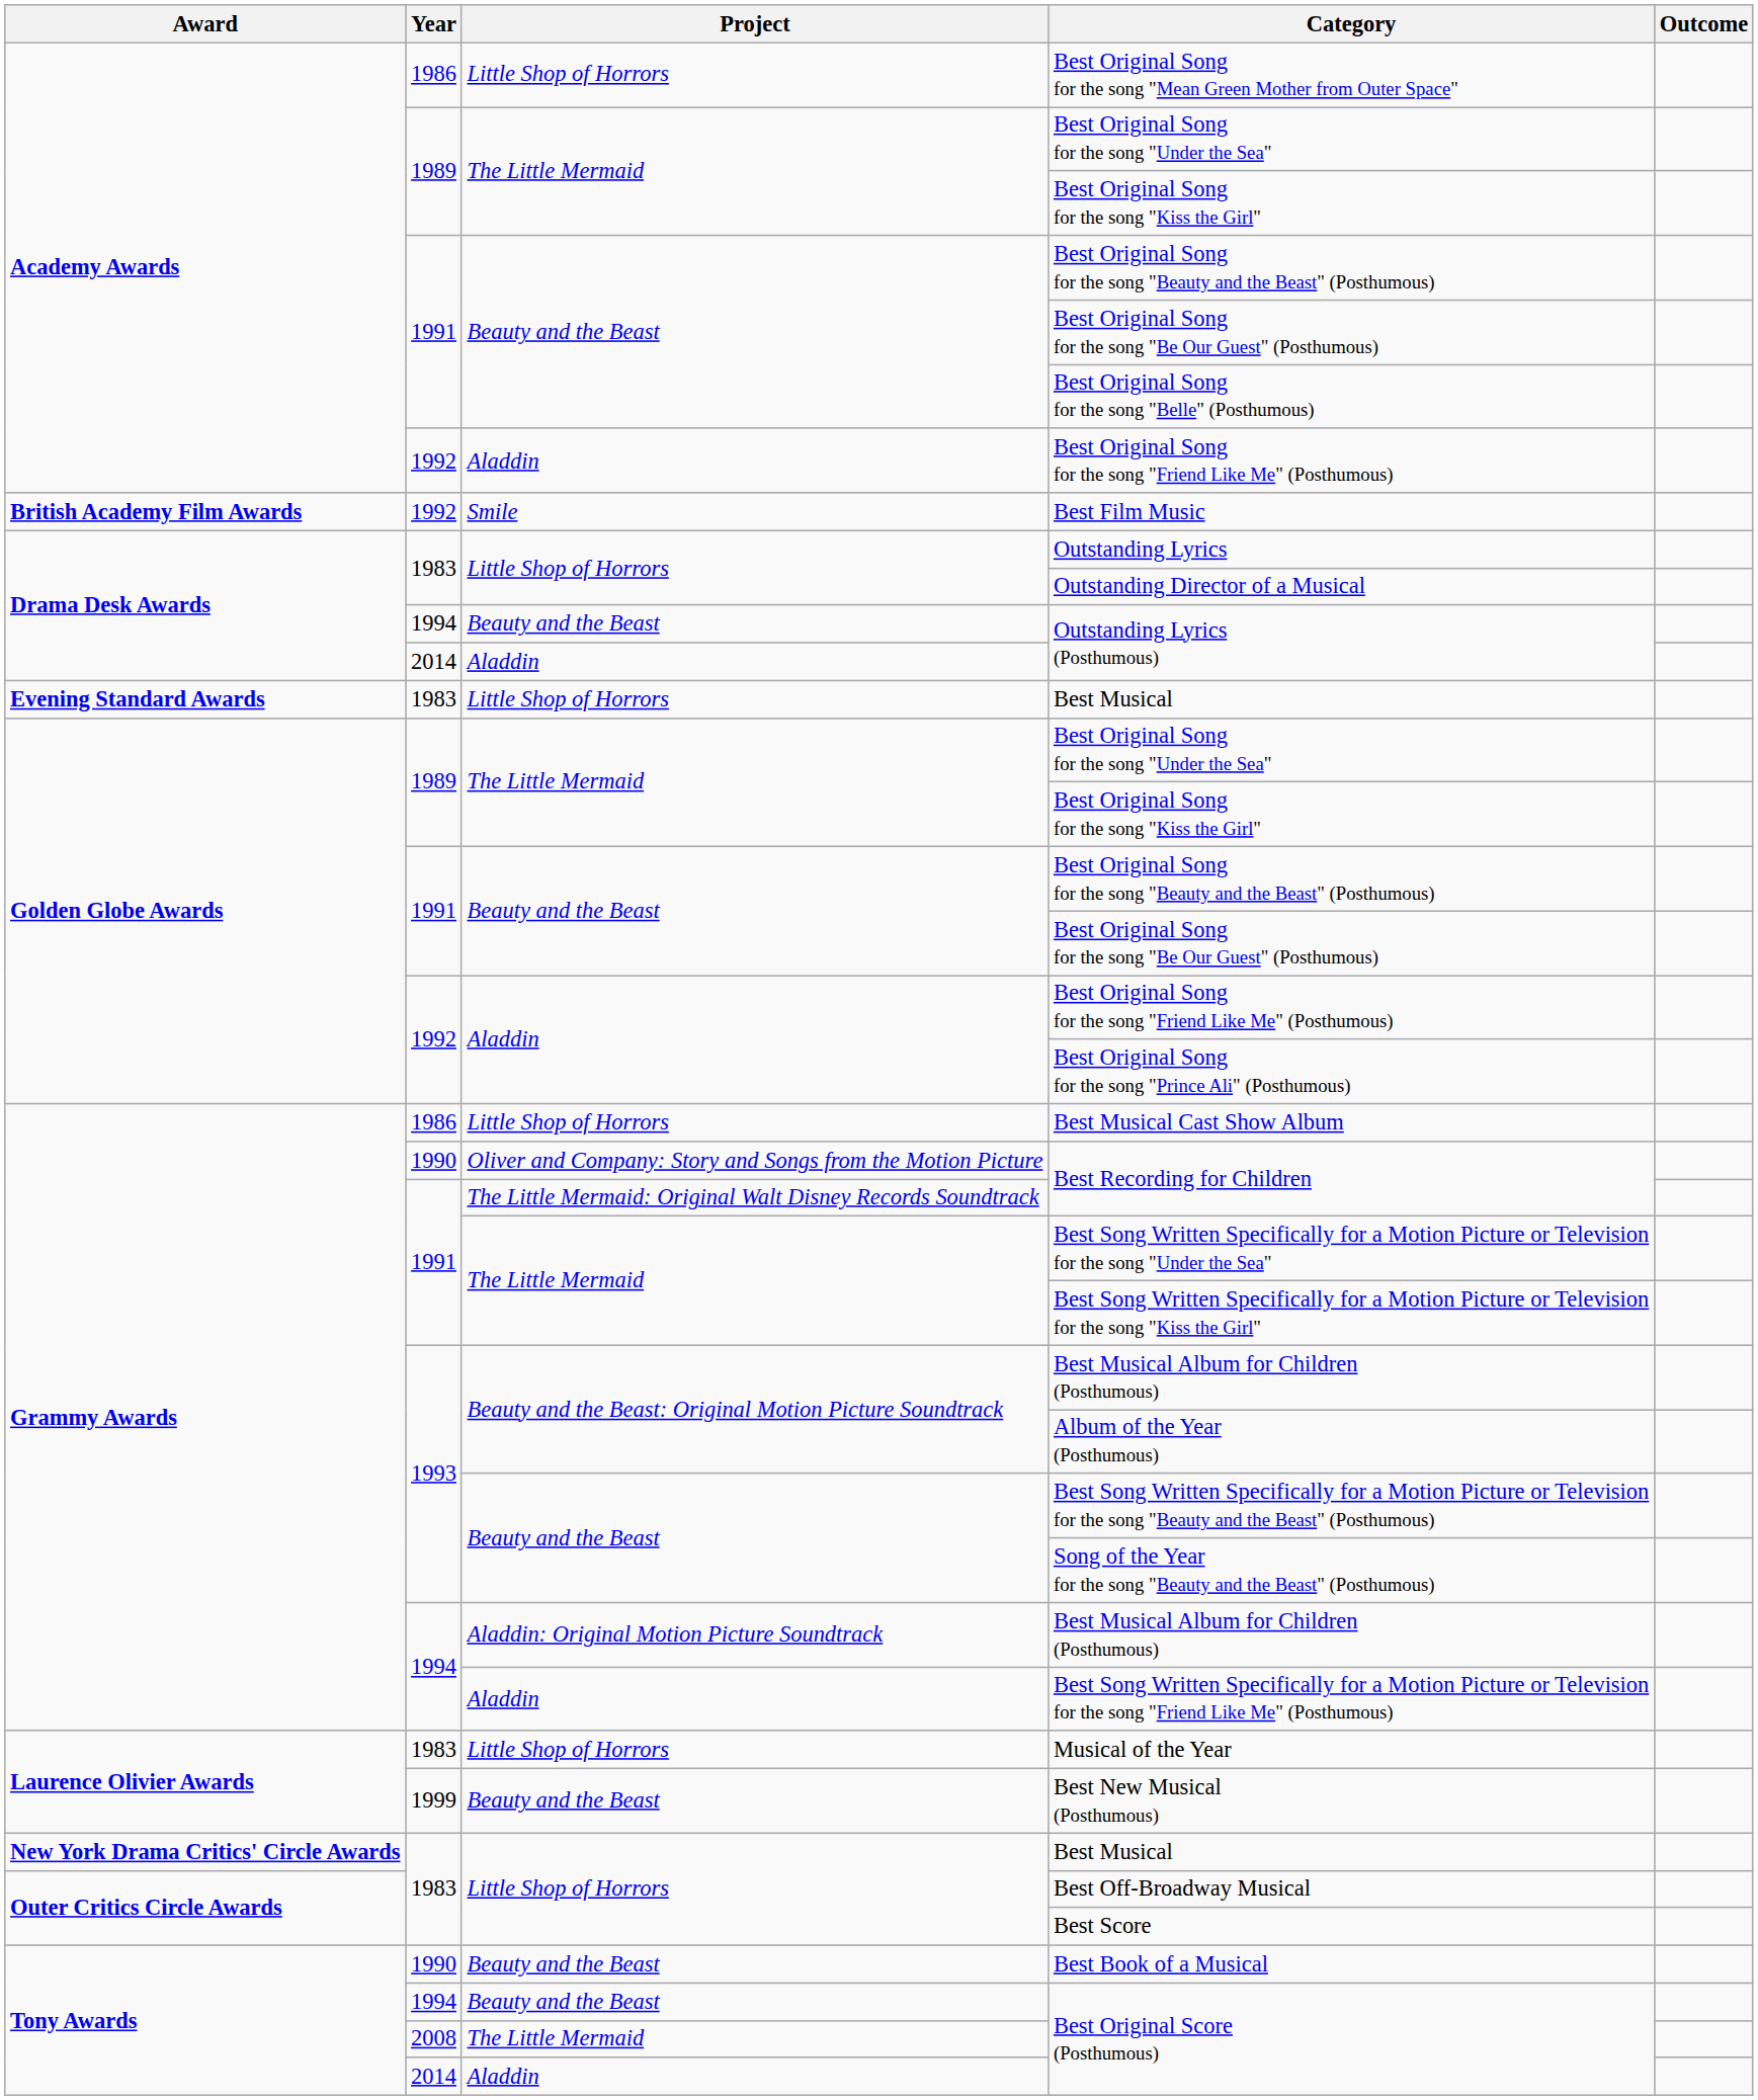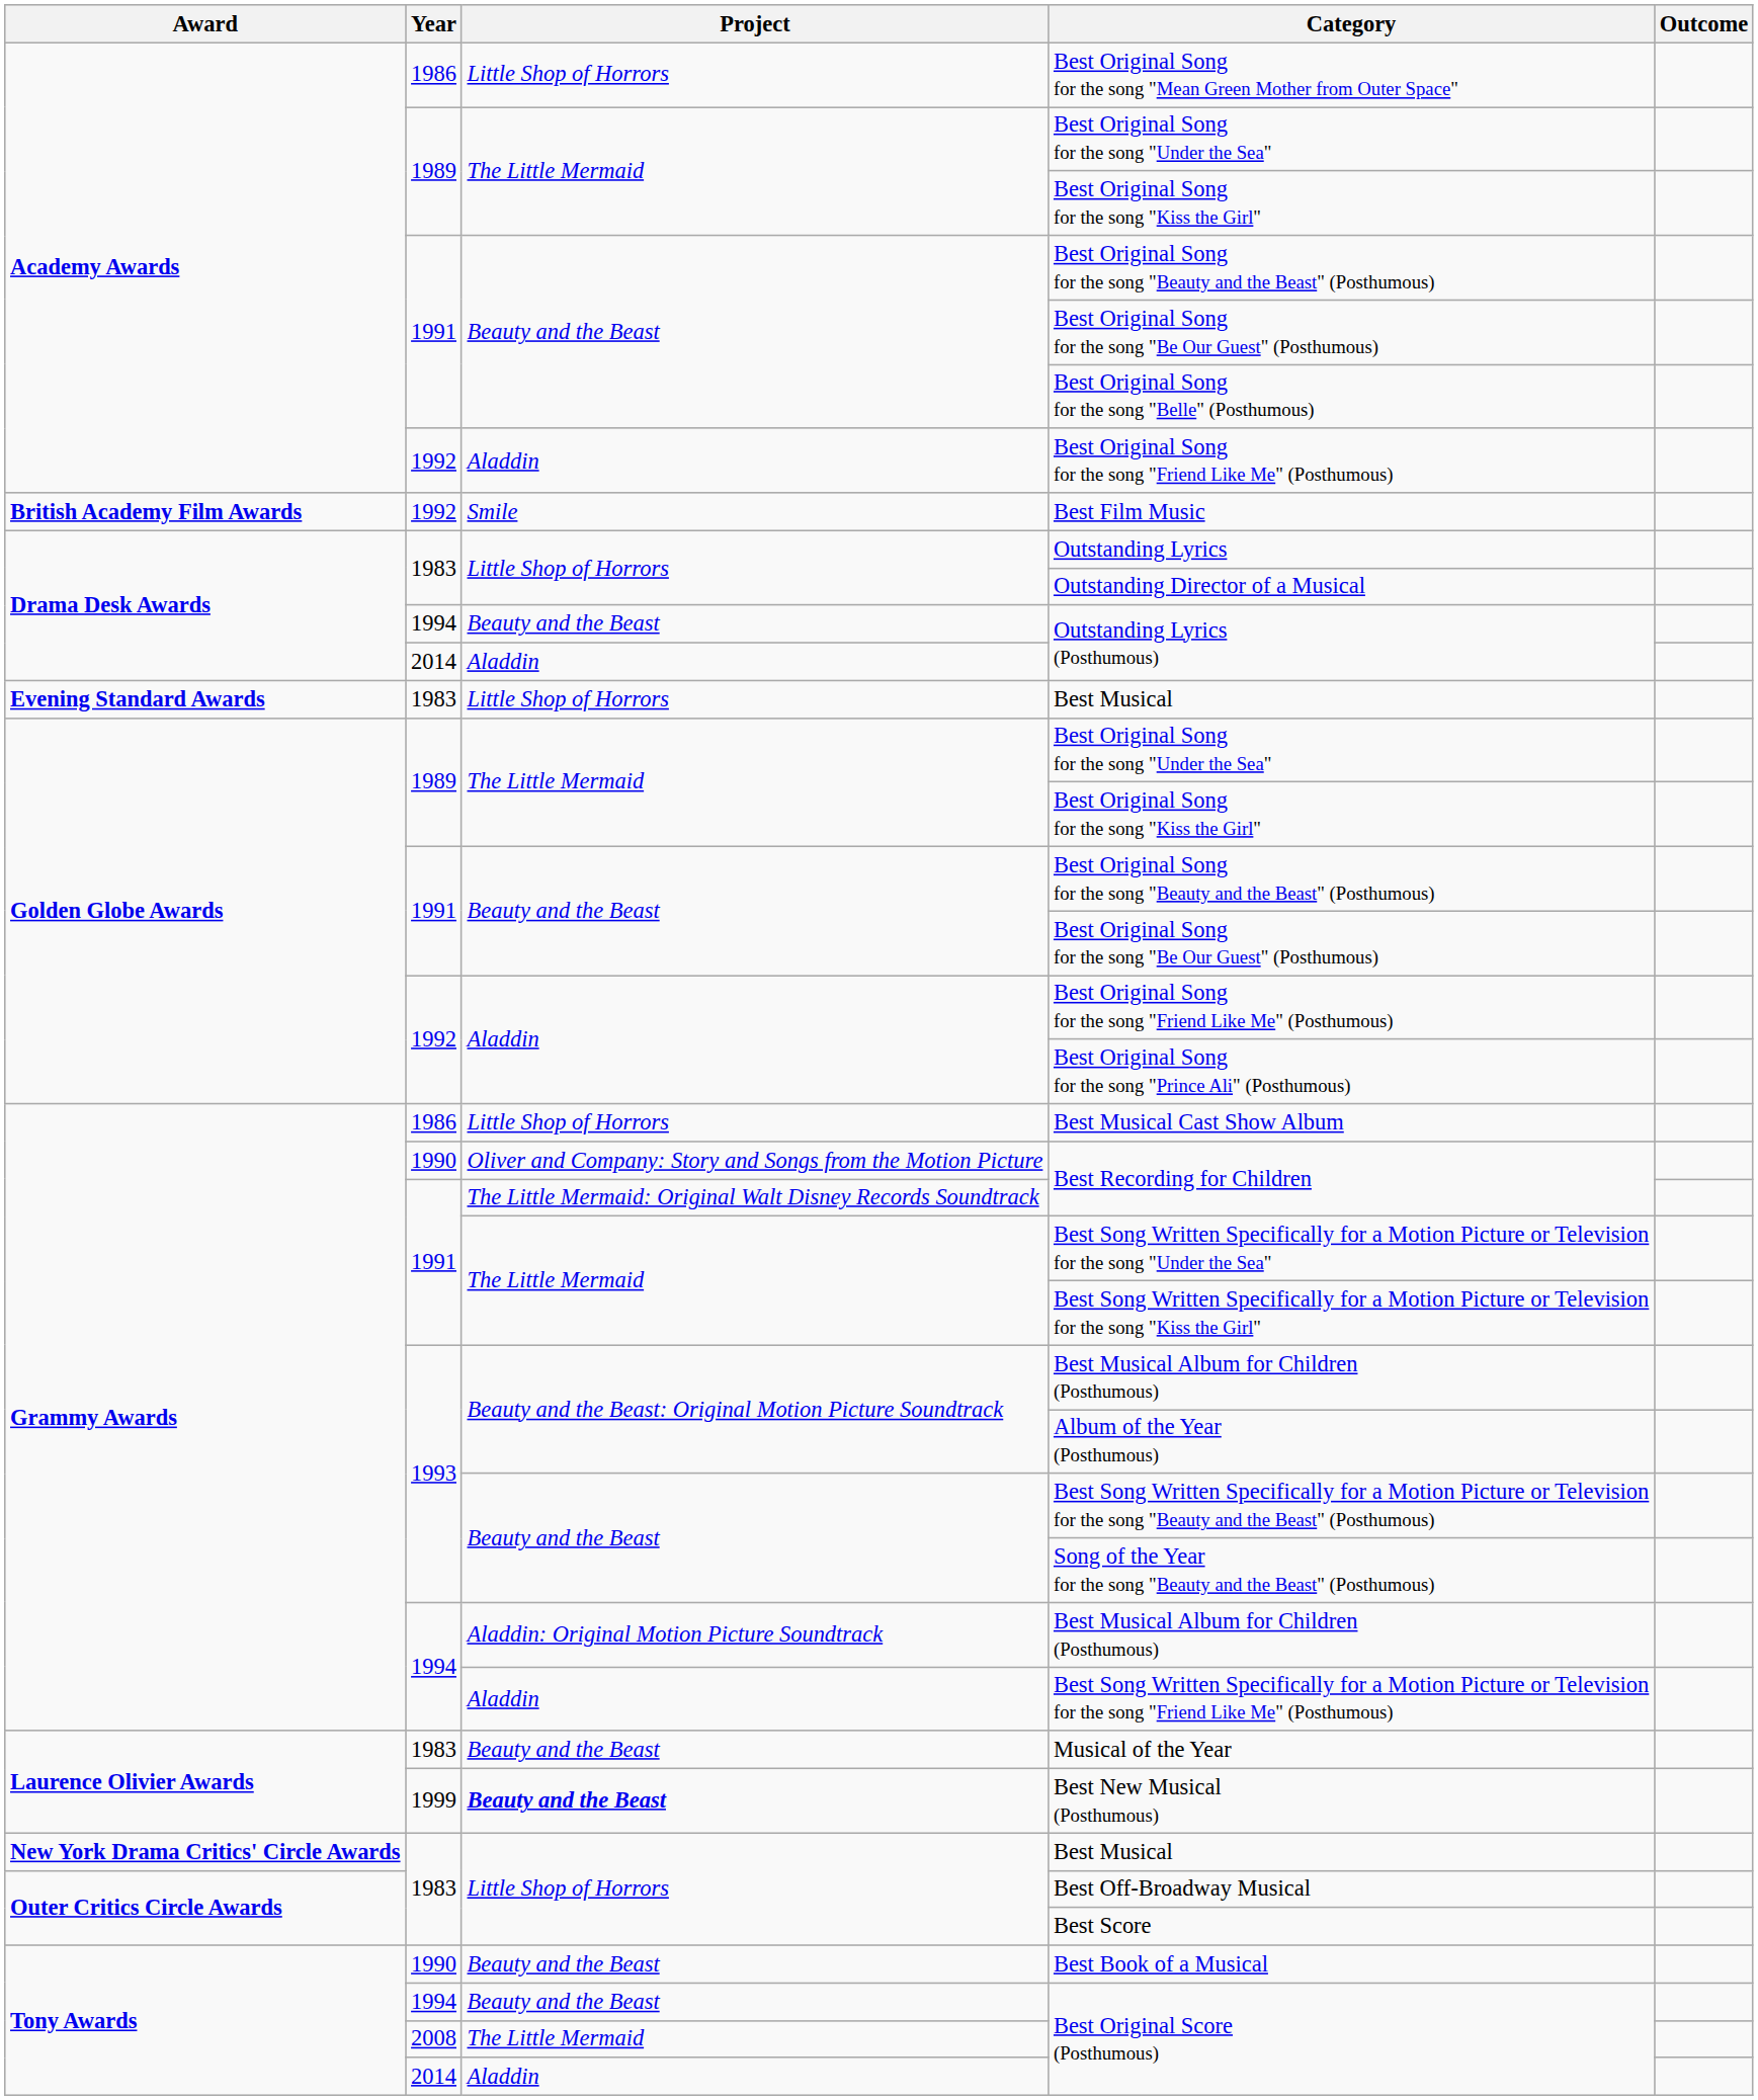 <table class="wikitable" style="font-size: 90%;">
 <tr>
 <th>Award</th>
 <th>Year</th>
 <th>Project</th>
 <th>Category</th>
 <th>Outcome</th>
 </tr>
 <tr>
 <td rowspan="7"><strong><a href='#'>Academy Awards</a></strong></td>
 <td><a href='#'>1986</a></td>
 <td><em><a href='#'>Little Shop of Horrors</a></em></td>
 <td><a href='#'>Best Original Song</a><br><small>for the song "<a href='#'>Mean Green Mother from Outer Space</a>"</small></td>
 <td></td>
 </tr>
 <tr>
 <td rowspan="2"><a href='#'>1989</a></td>
 <td rowspan="2"><em><a href='#'>The Little Mermaid</a></em></td>
 <td><a href='#'>Best Original Song</a><br><small>for the song "<a href='#'>Under the Sea</a>"</small></td>
 <td></td>
 </tr>
 <tr>
 <td><a href='#'>Best Original Song</a><br><small>for the song "<a href='#'>Kiss the Girl</a>"</small></td>
 <td></td>
 </tr>
 <tr>
 <td rowspan="3"><a href='#'>1991</a></td>
 <td rowspan="3"><em><a href='#'>Beauty and the Beast</a></em></td>
 <td><a href='#'>Best Original Song</a><br><small>for the song "<a href='#'>Beauty and the Beast</a>" (Posthumous)</small></td>
 <td></td>
 </tr>
 <tr>
 <td><a href='#'>Best Original Song</a><br><small>for the song "<a href='#'>Be Our Guest</a>" (Posthumous)</small></td>
 <td></td>
 </tr>
 <tr>
 <td><a href='#'>Best Original Song</a><br><small>for the song "<a href='#'>Belle</a>" (Posthumous)</small></td>
 <td></td>
 </tr>
 <tr>
 <td><a href='#'>1992</a></td>
 <td><em><a href='#'>Aladdin</a></em></td>
 <td><a href='#'>Best Original Song</a><br><small>for the song "<a href='#'>Friend Like Me</a>" (Posthumous)</small></td>
 <td></td>
 </tr>
 <tr>
 <td><strong><a href='#'>British Academy Film Awards</a></strong></td>
 <td><a href='#'>1992</a></td>
 <td><em><a href='#'>Smile</a></em></td>
 <td><a href='#'>Best Film Music</a></td>
 <td></td>
 </tr>
 <tr>
 <td rowspan="4"><strong><a href='#'>Drama Desk Awards</a></strong></td>
 <td rowspan="2">1983</td>
 <td rowspan="2"><em><a href='#'>Little Shop of Horrors</a></em></td>
 <td><a href='#'>Outstanding Lyrics</a></td>
 <td></td>
 </tr>
 <tr>
 <td><a href='#'>Outstanding Director of a Musical</a></td>
 <td></td>
 </tr>
 <tr>
 <td>1994</td>
 <td><em><a href='#'>Beauty and the Beast</a></em></td>
 <td rowspan="2"><a href='#'>Outstanding Lyrics</a><br><small>(Posthumous)</small></td>
 <td></td>
 </tr>
 <tr>
 <td>2014</td>
 <td><em><a href='#'>Aladdin</a></em></td>
 <td></td>
 </tr>
 <tr>
 <td><strong><a href='#'>Evening Standard Awards</a></strong></td>
 <td>1983</td>
 <td><em><a href='#'>Little Shop of Horrors</a></em></td>
 <td>Best Musical</td>
 <td></td>
 </tr>
 <tr>
 <td rowspan="6"><strong><a href='#'>Golden Globe Awards</a></strong></td>
 <td rowspan="2"><a href='#'>1989</a></td>
 <td rowspan="2"><em><a href='#'>The Little Mermaid</a></em></td>
 <td><a href='#'>Best Original Song</a><br><small>for the song "<a href='#'>Under the Sea</a>"</small></td>
 <td></td>
 </tr>
 <tr>
 <td><a href='#'>Best Original Song</a><br><small>for the song "<a href='#'>Kiss the Girl</a>"</small></td>
 <td></td>
 </tr>
 <tr>
 <td rowspan="2"><a href='#'>1991</a></td>
 <td rowspan="2"><em><a href='#'>Beauty and the Beast</a></em></td>
 <td><a href='#'>Best Original Song</a><br><small>for the song "<a href='#'>Beauty and the Beast</a>" (Posthumous)</small></td>
 <td></td>
 </tr>
 <tr>
 <td><a href='#'>Best Original Song</a><br><small>for the song "<a href='#'>Be Our Guest</a>" (Posthumous)</small></td>
 <td></td>
 </tr>
 <tr>
 <td rowspan="2"><a href='#'>1992</a></td>
 <td rowspan="2"><em><a href='#'>Aladdin</a></em></td>
 <td><a href='#'>Best Original Song</a><br><small>for the song "<a href='#'>Friend Like Me</a>" (Posthumous)</small></td>
 <td></td>
 </tr>
 <tr>
 <td><a href='#'>Best Original Song</a><br><small>for the song "<a href='#'>Prince Ali</a>" (Posthumous)</small></td>
 <td></td>
 </tr>
 <tr>
 <td rowspan="11"><strong><a href='#'>Grammy Awards</a></strong></td>
 <td><a href='#'>1986</a></td>
 <td><em><a href='#'>Little Shop of Horrors</a></em></td>
 <td><a href='#'>Best Musical Cast Show Album</a></td>
 <td></td>
 </tr>
 <tr>
 <td><a href='#'>1990</a></td>
 <td><em><a href='#'>Oliver and Company: Story and Songs from the Motion Picture</a></em></td>
 <td rowspan="2"><a href='#'>Best Recording for Children</a></td>
 <td></td>
 </tr>
 <tr>
 <td rowspan="3"><a href='#'>1991</a></td>
 <td><em><a href='#'>The Little Mermaid: Original Walt Disney Records Soundtrack</a></em></td>
 <td></td>
 </tr>
 <tr>
 <td rowspan="2"><em><a href='#'>The Little Mermaid</a></em></td>
 <td><a href='#'>Best Song Written Specifically for a Motion Picture or Television</a> <br><small>for the song "<a href='#'>Under the Sea</a>"</small></td>
 <td></td>
 </tr>
 <tr>
 <td><a href='#'>Best Song Written Specifically for a Motion Picture or Television</a> <br><small>for the song "<a href='#'>Kiss the Girl</a>"</small></td>
 <td></td>
 </tr>
 <tr>
 <td rowspan="4"><a href='#'>1993</a></td>
 <td rowspan="2"><em><a href='#'>Beauty and the Beast: Original Motion Picture Soundtrack</a></em></td>
 <td><a href='#'>Best Musical Album for Children</a><br><small>(Posthumous)</small></td>
 <td></td>
 </tr>
 <tr>
 <td><a href='#'>Album of the Year</a><br><small>(Posthumous)</small></td>
 <td></td>
 </tr>
 <tr>
 <td rowspan="2"><em><a href='#'>Beauty and the Beast</a></em></td>
 <td><a href='#'>Best Song Written Specifically for a Motion Picture or Television</a><br><small>for the song "<a href='#'>Beauty and the Beast</a>" (Posthumous)</small></td>
 <td></td>
 </tr>
 <tr>
 <td><a href='#'>Song of the Year</a><br><small>for the song "<a href='#'>Beauty and the Beast</a>" (Posthumous)</small></td>
 <td></td>
 </tr>
 <tr>
 <td rowspan="2"><a href='#'>1994</a></td>
 <td><em><a href='#'>Aladdin: Original Motion Picture Soundtrack</a></em></td>
 <td><a href='#'>Best Musical Album for Children</a><br><small>(Posthumous)</small></td>
 <td></td>
 </tr>
 <tr>
 <td><em><a href='#'>Aladdin</a></em></td>
 <td><a href='#'>Best Song Written Specifically for a Motion Picture or Television</a><br><small>for the song "<a href='#'>Friend Like Me</a>" (Posthumous)</small></td>
 <td></td>
 </tr>
 <tr>
 <td rowspan="2"><strong><a href='#'>Laurence Olivier Awards</a></strong></td>
 <td>1983</td>
-<td><em><a href='#'>Little Shop of Horrors</a></em></td>
+<td><em><a href='#'>Beauty and the Beast</a></em></td>
 <td>Musical of the Year</td>
 <td></td>
 </tr>
 <tr>
 <td>1999</td>
-<td><em><a href='#'>Beauty and the Beast</a></em></td>
+<td><strong><em><a href='#'>Beauty and the Beast</a></em></strong></td>
 <td>Best New Musical<br><small>(Posthumous)</small></td>
 <td></td>
 </tr>
 <tr>
 <td><strong><a href='#'>New York Drama Critics' Circle Awards</a></strong></td>
 <td rowspan="3">1983</td>
 <td rowspan="3"><em><a href='#'>Little Shop of Horrors</a></em></td>
 <td>Best Musical</td>
 <td></td>
 </tr>
 <tr>
 <td rowspan="2"><strong><a href='#'>Outer Critics Circle Awards</a></strong></td>
 <td>Best Off-Broadway Musical</td>
 <td></td>
 </tr>
 <tr>
 <td>Best Score</td>
 <td></td>
 </tr>
 <tr>
 <td rowspan="4"><strong><a href='#'>Tony Awards</a></strong></td>
 <td><a href='#'>1990</a></td>
 <td><em><a href='#'>Beauty and the Beast</a></em></td>
 <td><a href='#'>Best Book of a Musical</a></td>
 <td></td>
 </tr>
 <tr>
 <td><a href='#'>1994</a></td>
 <td><em><a href='#'>Beauty and the Beast</a></em></td>
 <td rowspan="3"><a href='#'>Best Original Score</a><br><small>(Posthumous)</small></td>
 <td></td>
 </tr>
 <tr>
 <td><a href='#'>2008</a></td>
 <td><em><a href='#'>The Little Mermaid</a></em></td>
 <td></td>
 </tr>
 <tr>
 <td><a href='#'>2014</a></td>
 <td><em><a href='#'>Aladdin</a></em></td>
 <td></td>
 </tr>
 </table>
